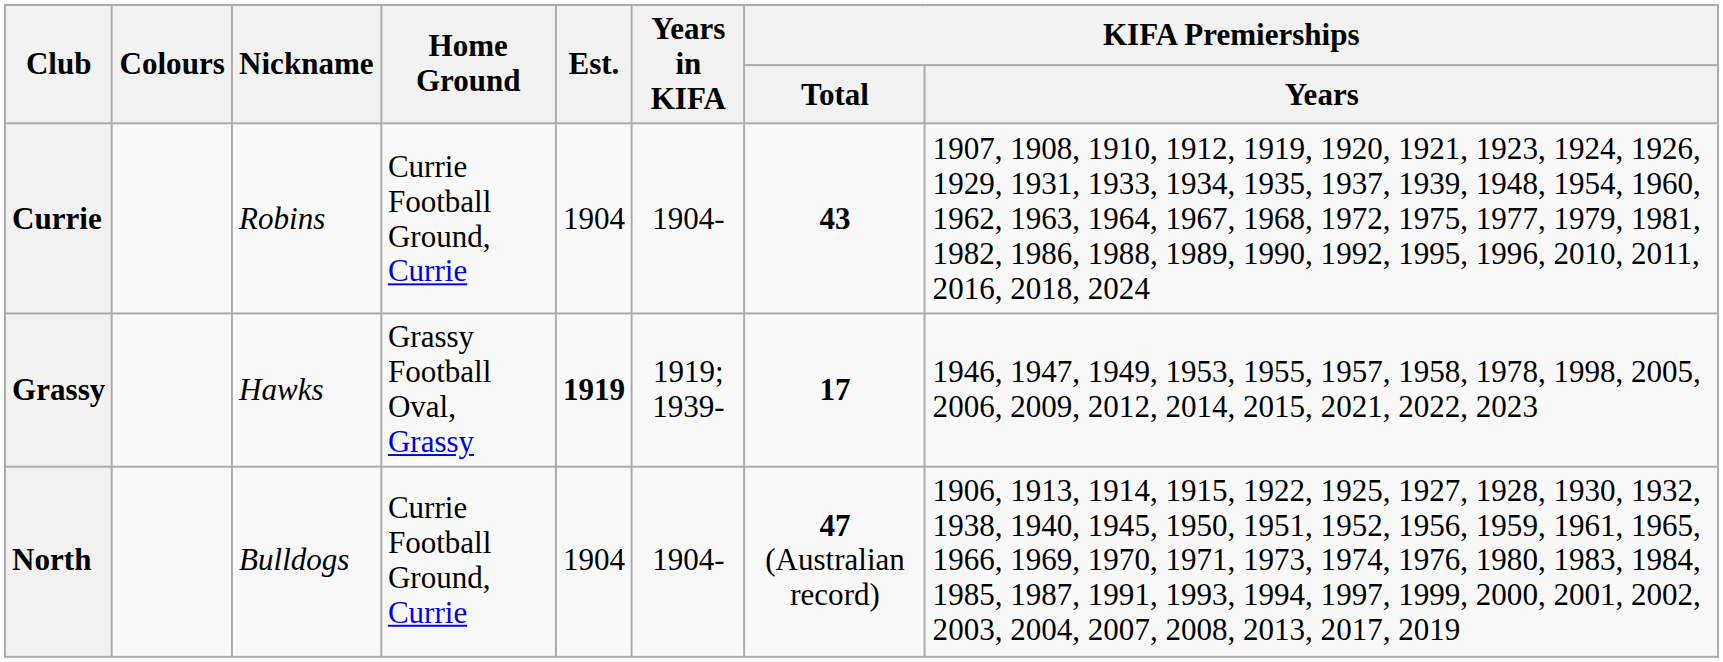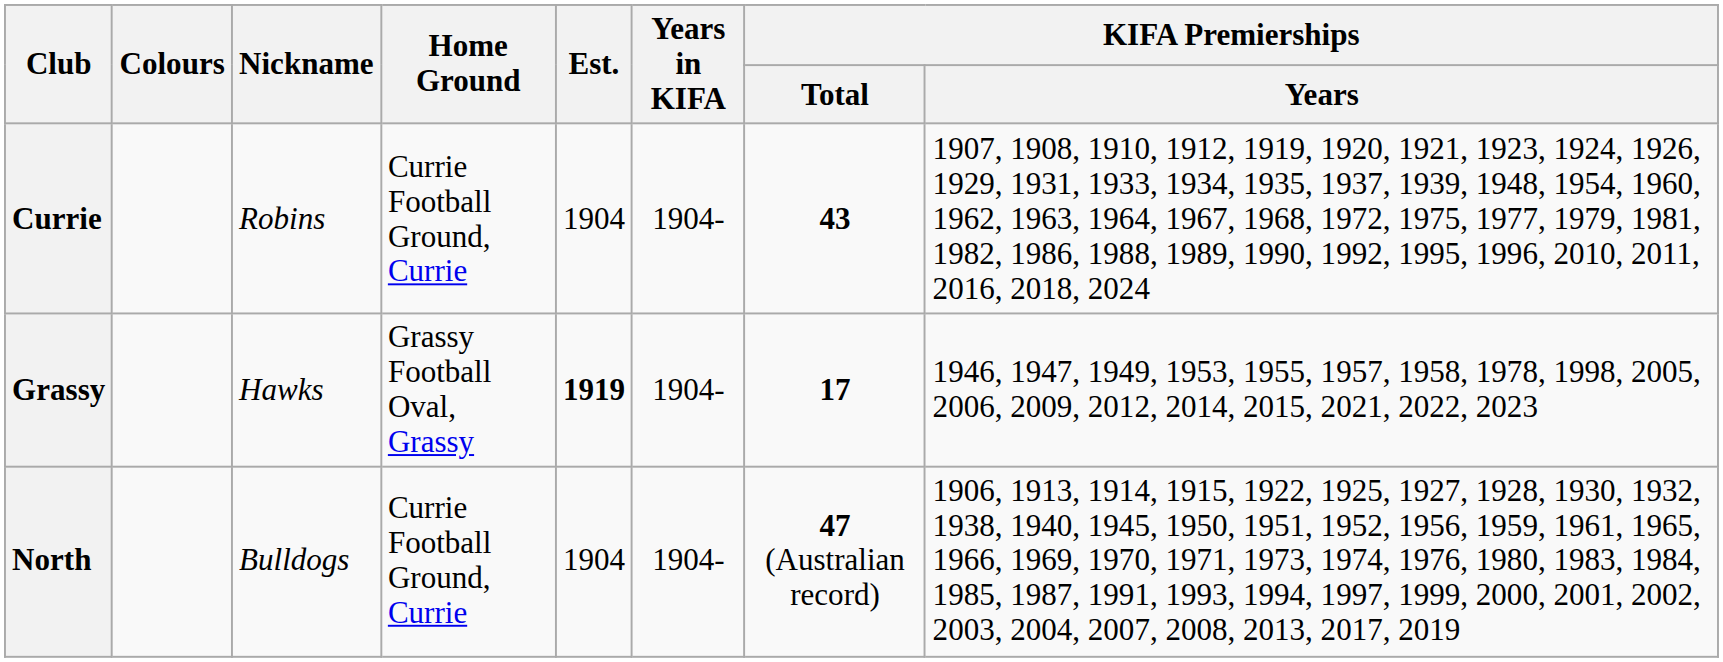 <table class="wikitable sortable" style="text-align:center; width:100%">
 <tr>
 <th rowspan="2">Club</th>
 <th rowspan="2">Colours</th>
 <th rowspan="2">Nickname</th>
 <th rowspan="2">Home Ground</th>
 <th rowspan="2">Est.</th>
 <th rowspan="2">Years in KIFA</th>
 <th colspan="2">KIFA Premierships</th>
 </tr>
 <tr>
 <th>Total</th>
 <th>Years</th>
 </tr>
 <tr>
 <th style="text-align:left">Currie</th>
 <td></td>
 <td align="left"><em>Robins</em></td>
 <td align="left">Currie Football Ground, <a href='#'>Currie</a></td>
 <td>1904</td>
 <td>1904-</td>
 <td><strong>43</strong></td>
 <td align="left">1907, 1908, 1910, 1912, 1919, 1920, 1921, 1923, 1924, 1926, 1929, 1931, 1933, 1934, 1935, 1937, 1939, 1948, 1954, 1960, 1962, 1963, 1964, 1967, 1968, 1972, 1975, 1977, 1979, 1981, 1982, 1986, 1988, 1989, 1990, 1992, 1995, 1996, 2010, 2011, 2016, 2018, 2024</td>
 </tr>
 <tr>
 <th style="text-align:left">Grassy</th>
 <td></td>
 <td align="left"><em>Hawks</em></td>
 <td align="left">Grassy Football Oval, <a href='#'>Grassy</a></td>
 <td><strong>1919</strong></td>
-<td>1919; 1939-</td>
+<td>1904-</td>
 <td><strong>17</strong></td>
 <td align="left">1946, 1947, 1949, 1953, 1955, 1957, 1958, 1978, 1998, 2005, 2006, 2009, 2012, 2014, 2015, 2021, 2022, 2023</td>
 </tr>
 <tr>
 <th style="text-align:left">North</th>
 <td></td>
 <td align="left"><em>Bulldogs</em></td>
 <td align="left">Currie Football Ground, <a href='#'>Currie</a></td>
 <td>1904</td>
 <td>1904-</td>
 <td><strong>47</strong> (Australian record)</td>
 <td align="left">1906, 1913, 1914, 1915, 1922, 1925, 1927, 1928, 1930, 1932, 1938, 1940, 1945, 1950, 1951, 1952, 1956, 1959, 1961, 1965, 1966, 1969, 1970, 1971, 1973, 1974, 1976, 1980, 1983, 1984, 1985, 1987, 1991, 1993, 1994, 1997, 1999, 2000, 2001, 2002, 2003, 2004, 2007, 2008, 2013, 2017, 2019</td>
 </tr>
 </table>
